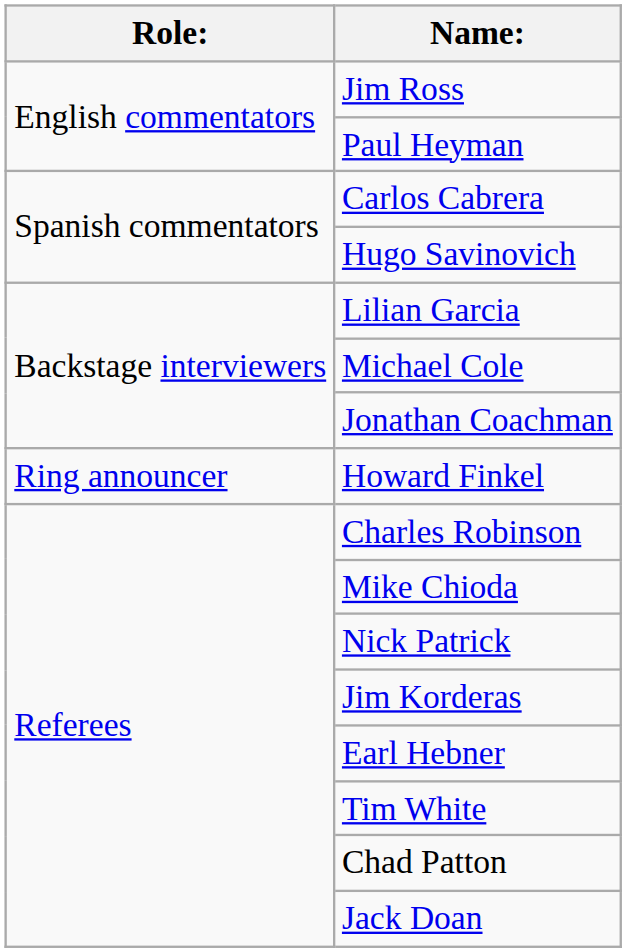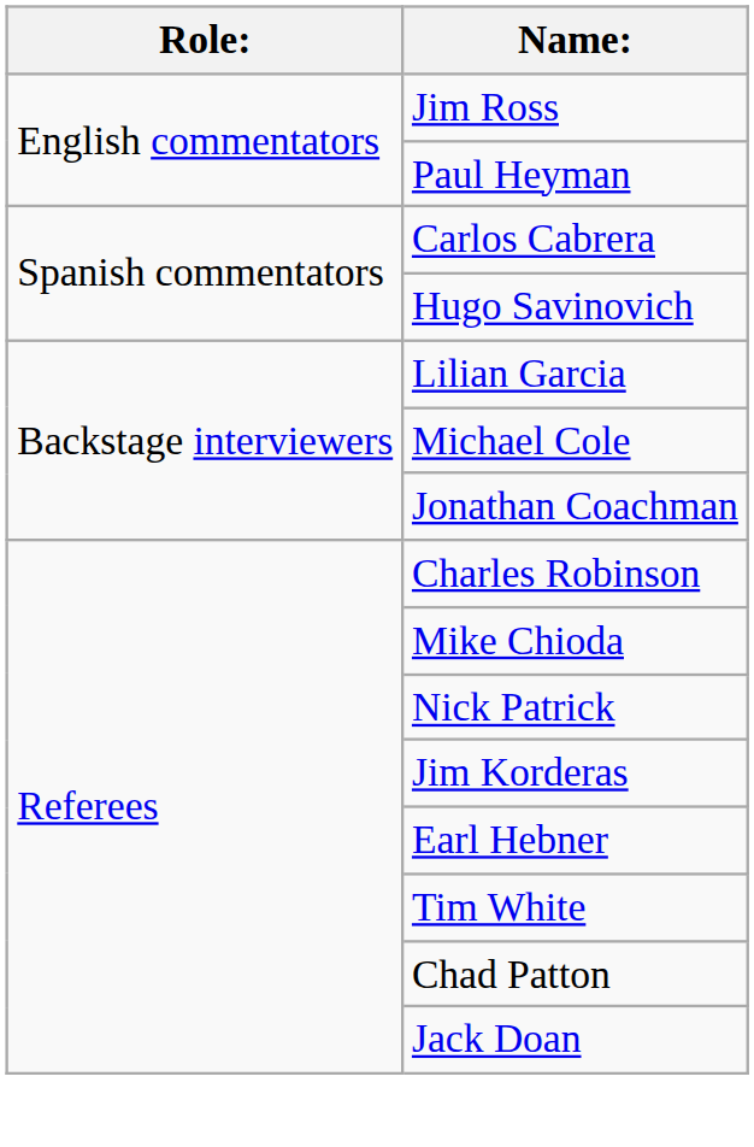 <table class=wikitable style="font-size:90%; margin: 0.5em 0 0.5em 1em; float: right; clear: right;">
 <tr>
 <th>Role:</th>
 <th>Name:</th>
 </tr>
 <tr>
 <td rowspan=2>English <a href='#'>commentators</a></td>
 <td><a href='#'>Jim Ross</a></td>
 </tr>
 <tr>
 <td><a href='#'>Paul Heyman</a></td>
 </tr>
 <tr>
 <td rowspan=2>Spanish commentators</td>
 <td><a href='#'>Carlos Cabrera</a></td>
 </tr>
 <tr>
 <td><a href='#'>Hugo Savinovich</a></td>
 </tr>
 <tr>
 <td rowspan=3>Backstage <a href='#'>interviewers</a></td>
 <td><a href='#'>Lilian Garcia</a></td>
 </tr>
 <tr>
 <td><a href='#'>Michael Cole</a></td>
 </tr>
 <tr>
 <td><a href='#'>Jonathan Coachman</a></td>
 </tr>
 <tr>
-<td><a href='#'>Ring announcer</a></td>
-<td><a href='#'>Howard Finkel</a></td>
-</tr>
-<tr>
 <td rowspan=8><a href='#'>Referees</a></td>
 <td><a href='#'>Charles Robinson</a></td>
 </tr>
 <tr>
 <td><a href='#'>Mike Chioda</a></td>
 </tr>
 <tr>
 <td><a href='#'>Nick Patrick</a></td>
 </tr>
 <tr>
 <td><a href='#'>Jim Korderas</a></td>
 </tr>
 <tr>
 <td><a href='#'>Earl Hebner</a></td>
 </tr>
 <tr>
 <td><a href='#'>Tim White</a></td>
 </tr>
 <tr>
 <td>Chad Patton</td>
 </tr>
 <tr>
 <td><a href='#'>Jack Doan</a></td>
 </tr>
 </table>
